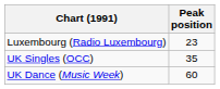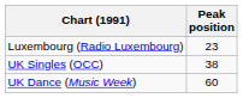 <table class="wikitable sortable">
 <tr>
 <th>Chart (1991)</th>
 <th>Peak<br>position</th>
 </tr>
 <tr>
 <td>Luxembourg (<a href='#'>Radio Luxembourg</a>)</td>
 <td align="center">23</td>
 </tr>
 <tr>
 <td><a href='#'>UK Singles</a> (<a href='#'>OCC</a>)</td>
-<td align="center">35</td>
+<td align="center">38</td>
 </tr>
 <tr>
 <td><a href='#'>UK Dance</a> (<em><a href='#'>Music Week</a></em>)</td>
 <td align="center">60</td>
 </tr>
 </table>
